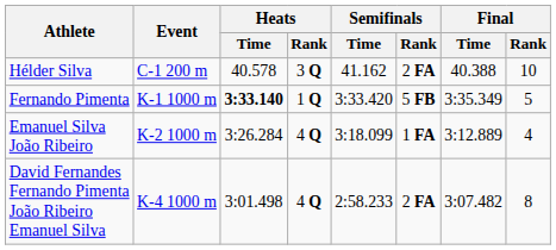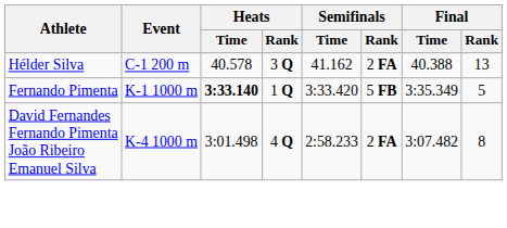 <table class=wikitable style="font-size:90%;">
 <tr>
 <th rowspan=2>Athlete</th>
 <th rowspan=2>Event</th>
 <th colspan=2>Heats</th>
 <th colspan=2>Semifinals</th>
 <th colspan=2>Final</th>
 </tr>
 <tr style="font-size:95%">
 <th>Time</th>
 <th>Rank</th>
 <th>Time</th>
 <th>Rank</th>
 <th>Time</th>
 <th>Rank</th>
 </tr>
 <tr align=center>
 <td align=left><a href='#'>Hélder Silva</a></td>
 <td align=left><a href='#'>C-1 200 m</a></td>
 <td>40.578</td>
 <td>3 <strong>Q</strong></td>
 <td>41.162</td>
 <td>2 <strong>FA</strong></td>
 <td>40.388</td>
-<td>10</td>
+<td>13</td>
 </tr>
 <tr align=center>
 <td align=left><a href='#'>Fernando Pimenta</a></td>
 <td align=left><a href='#'>K-1 1000 m</a></td>
 <td><strong>3:33.140</strong></td>
 <td>1 <strong>Q</strong></td>
 <td>3:33.420</td>
 <td>5 <strong>FB</strong></td>
 <td>3:35.349</td>
 <td>5</td>
 </tr>
 <tr align=center>
-<td align=left><a href='#'>Emanuel Silva</a><br><a href='#'>João Ribeiro</a></td>
-<td align=left><a href='#'>K-2 1000 m</a></td>
-<td>3:26.284</td>
-<td>4 <strong>Q</strong></td>
-<td>3:18.099</td>
-<td>1 <strong>FA</strong></td>
-<td>3:12.889</td>
-<td>4</td>
-</tr>
-<tr align=center>
 <td align=left><a href='#'>David Fernandes</a><br><a href='#'>Fernando Pimenta</a><br><a href='#'>João Ribeiro</a><br><a href='#'>Emanuel Silva</a></td>
 <td align=left><a href='#'>K-4 1000 m</a></td>
 <td>3:01.498</td>
 <td>4 <strong>Q</strong></td>
 <td>2:58.233</td>
 <td>2 <strong>FA</strong></td>
 <td>3:07.482</td>
 <td>8</td>
 </tr>
 </table>
